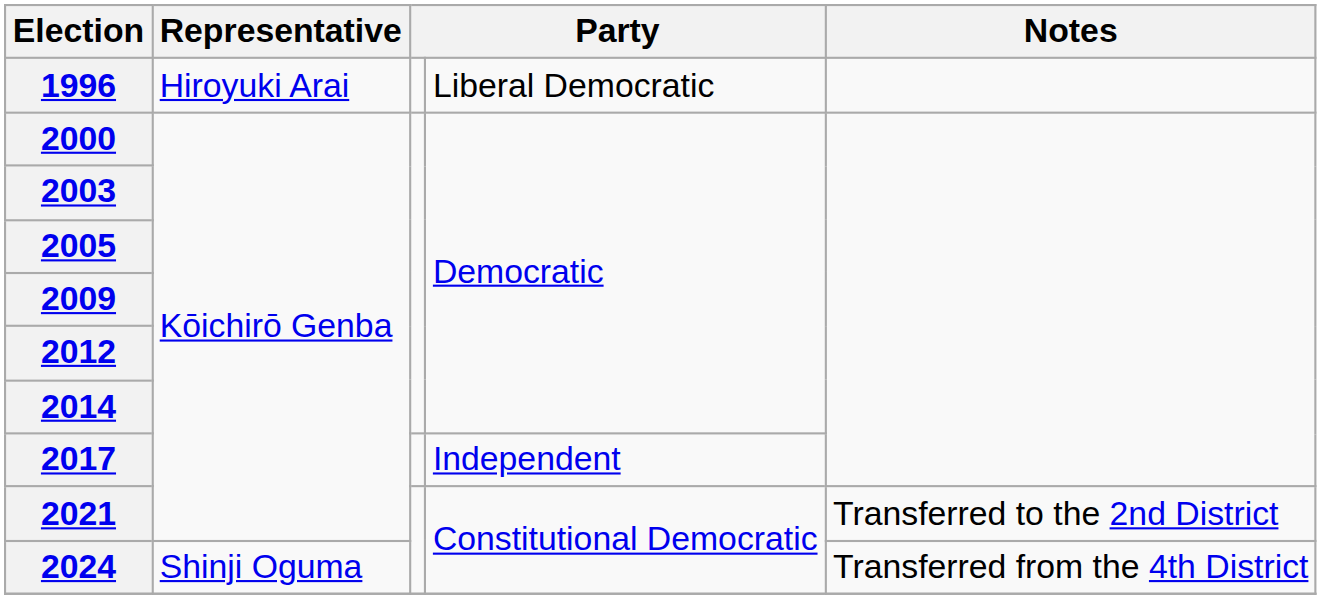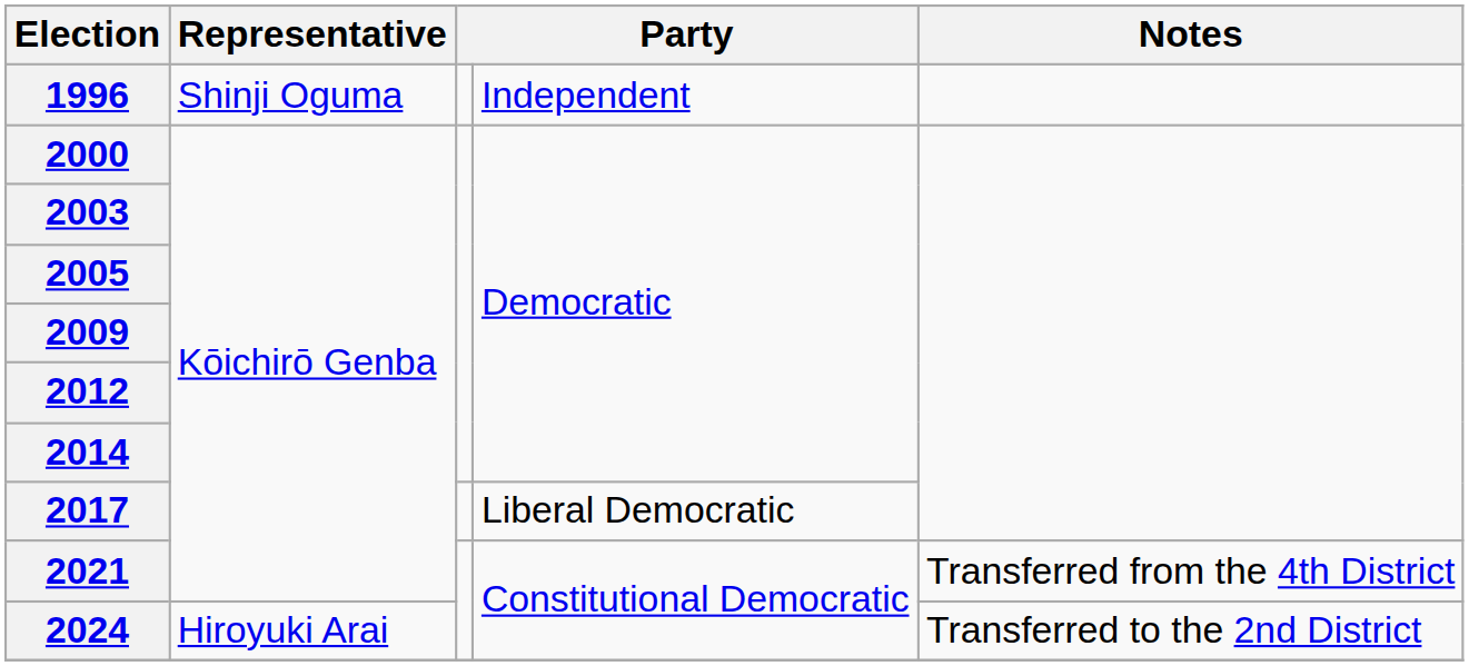 <table class=wikitable>
 <tr valign=bottom>
 <th>Election</th>
 <th>Representative</th>
 <th colspan="2">Party</th>
 <th>Notes</th>
 </tr>
 <tr>
 <th><a href='#'>1996</a></th>
-<td rowspan="1"><a href='#'>Hiroyuki Arai</a></td>
+<td rowspan="1"><a href='#'>Shinji Oguma</a></td>
 <td bgcolor=></td>
-<td [Liberal Democratic Party (Japan)>Liberal Democratic</td>
+<td><a href='#'>Independent</a></td>
 <td rowspan="1"></td>
 </tr>
 <tr>
 <th><a href='#'>2000</a></th>
 <td rowspan="8"><a href='#'>Kōichirō Genba</a></td>
 <td rowspan="6" bgcolor=></td>
 <td rowspan="6"><a href='#'>Democratic</a></td>
 <td rowspan="7"></td>
 </tr>
 <tr>
 <th><a href='#'>2003</a></th>
 </tr>
 <tr>
 <th><a href='#'>2005</a></th>
 </tr>
 <tr>
 <th><a href='#'>2009</a></th>
 </tr>
 <tr>
 <th><a href='#'>2012</a></th>
 </tr>
 <tr>
 <th><a href='#'>2014</a></th>
 </tr>
 <tr>
 <th><a href='#'>2017</a></th>
 <td bgcolor=></td>
-<td><a href='#'>Independent</a></td>
+<td [Liberal Democratic Party (Japan)>Liberal Democratic</td>
 </tr>
 <tr>
 <th><a href='#'>2021</a></th>
 <td rowspan="2" bgcolor=></td>
 <td rowspan="2"><a href='#'>Constitutional Democratic</a></td>
-<td>Transferred to the <a href='#'>2nd District</a></td>
+<td rowspan="1">Transferred from the <a href='#'>4th District</a></td>
 </tr>
 <tr>
 <th><a href='#'>2024</a></th>
-<td rowspan="1"><a href='#'>Shinji Oguma</a></td>
-<td rowspan="1">Transferred from the <a href='#'>4th District</a></td>
+<td rowspan="1"><a href='#'>Hiroyuki Arai</a></td>
+<td>Transferred to the <a href='#'>2nd District</a></td>
 </tr>
 <tr>
 </tr>
 </table>
